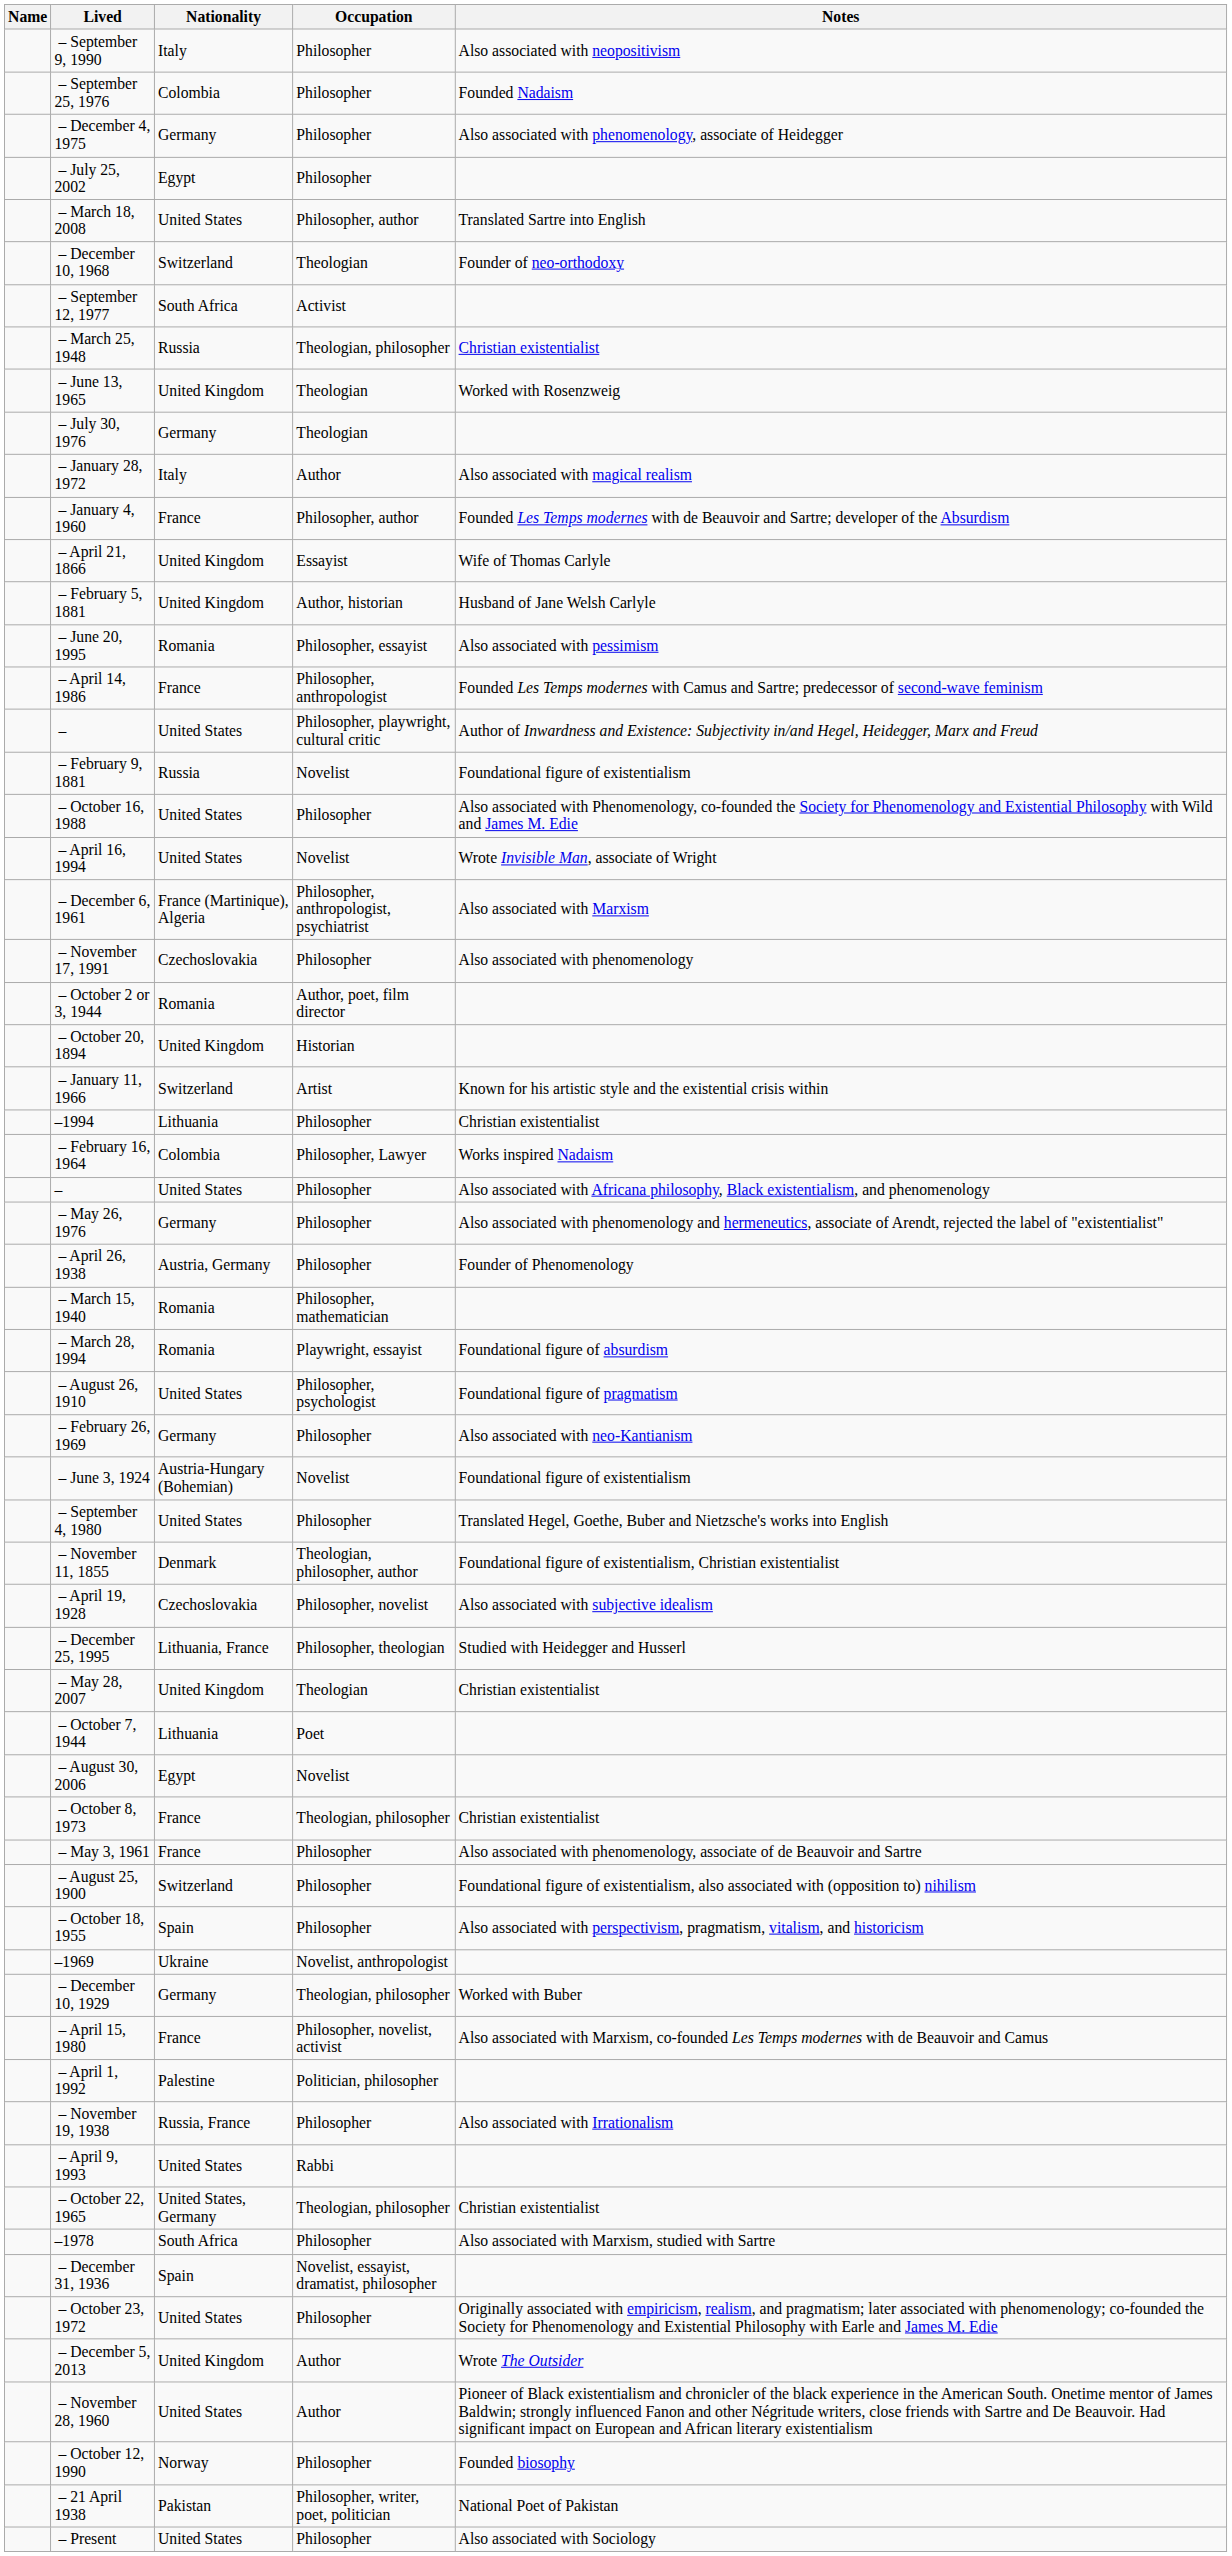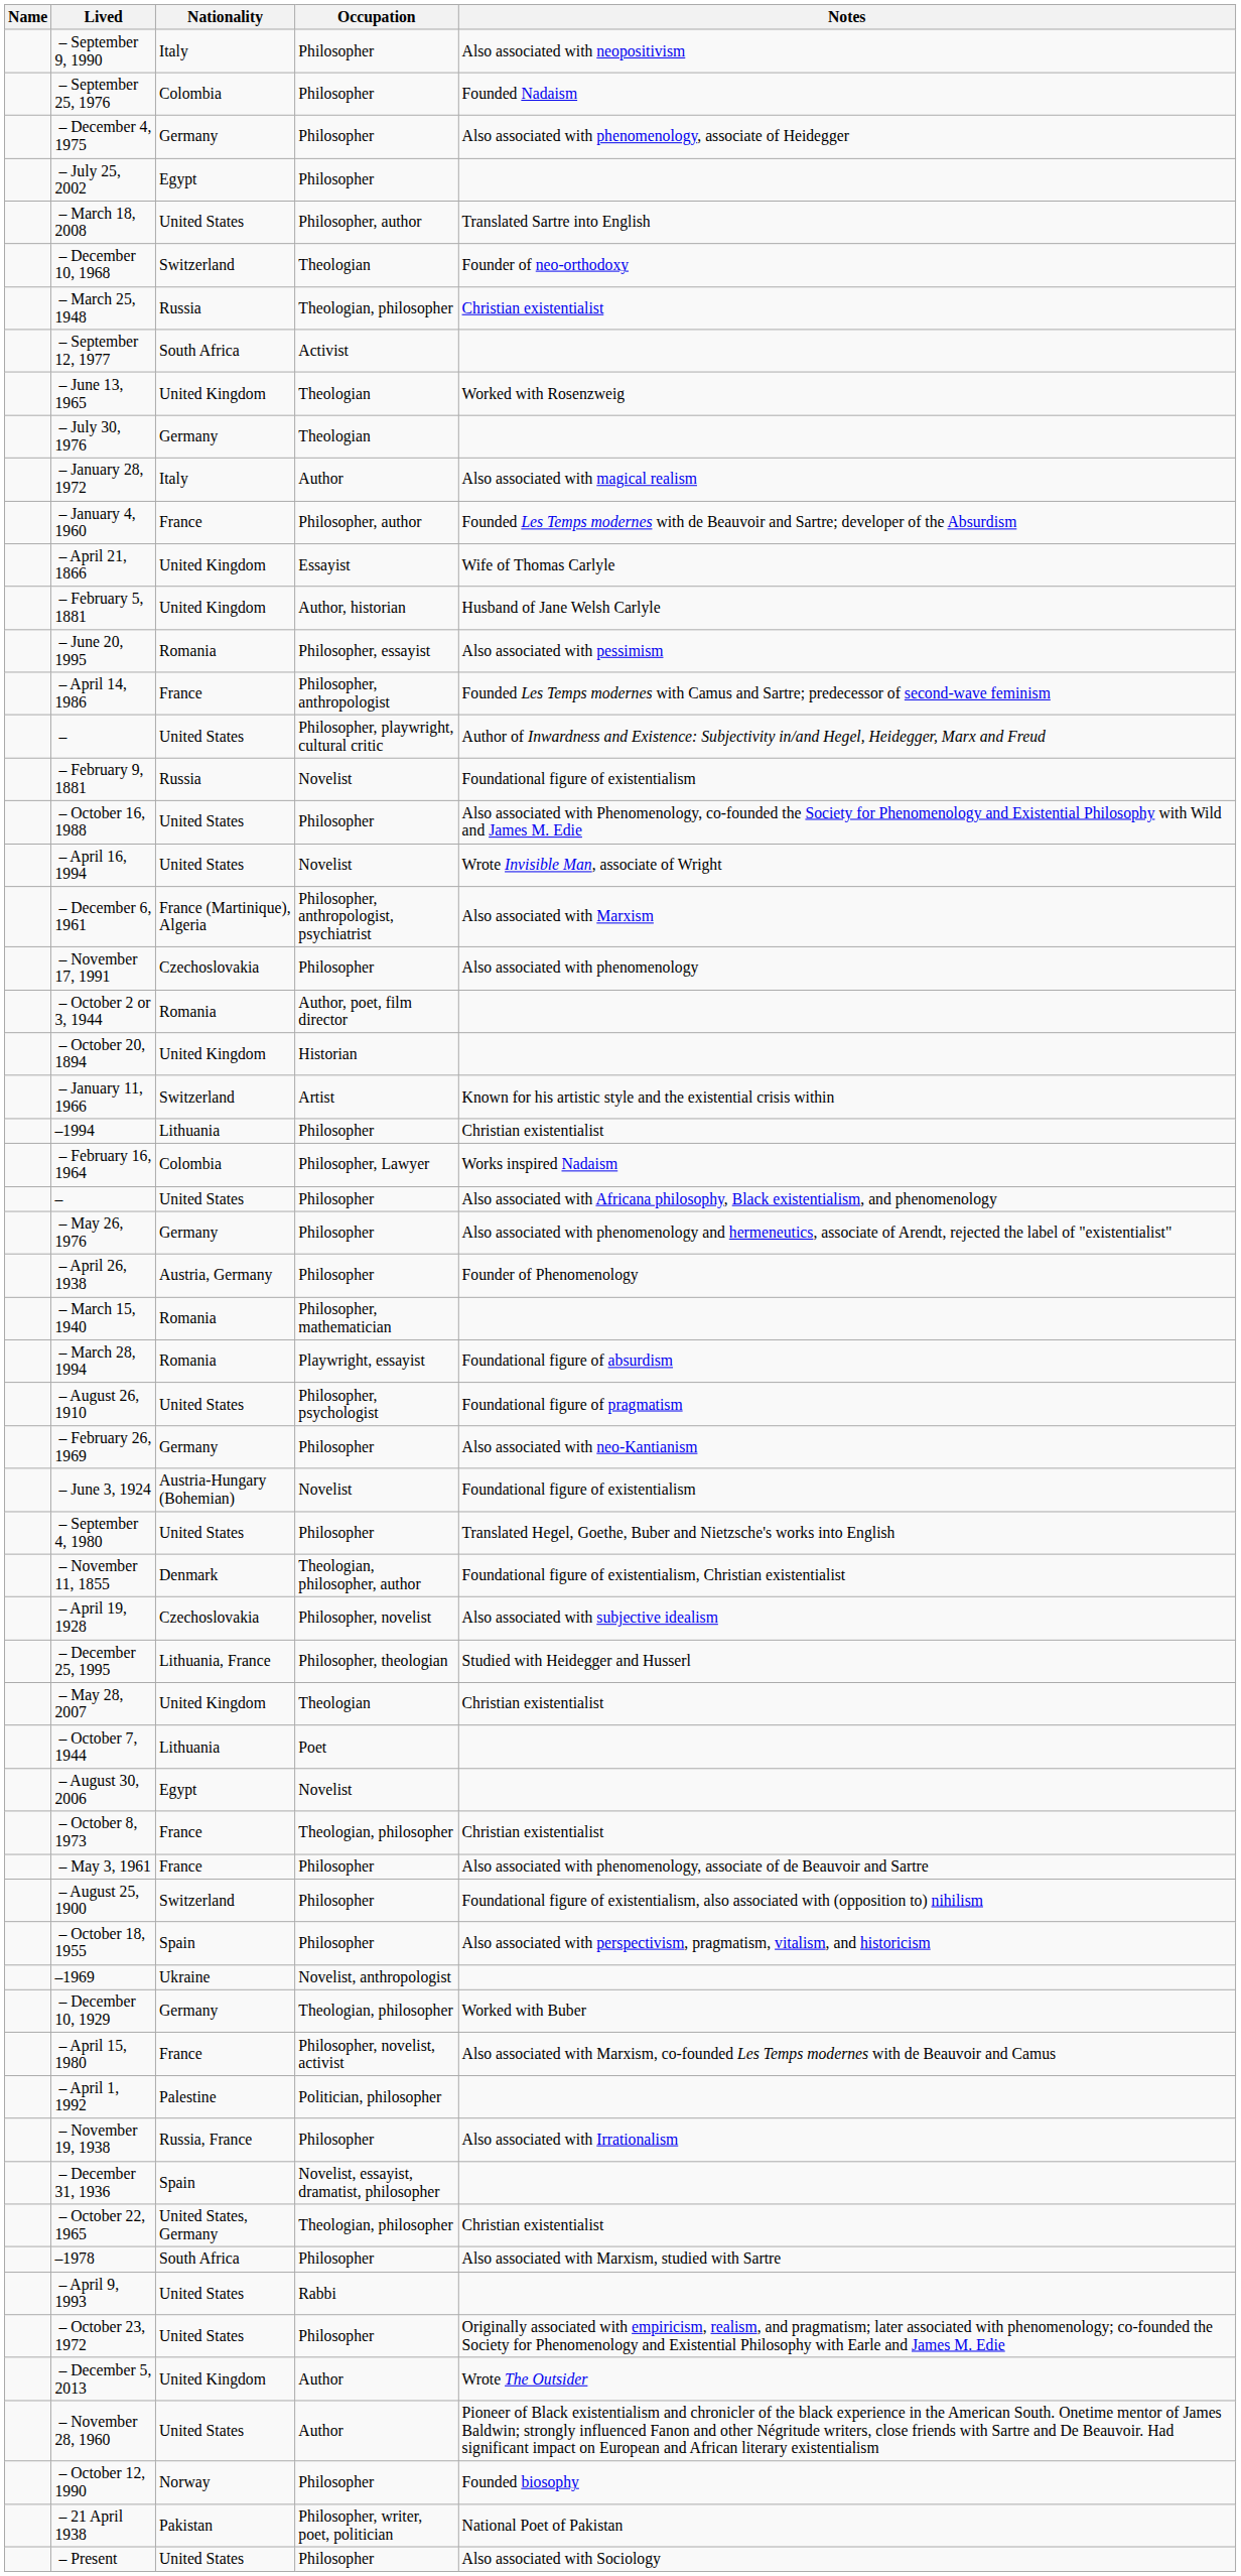 <table class="sortable wikitable">
 <tr>
 <th>Name</th>
 <th>Lived</th>
 <th>Nationality</th>
 <th>Occupation</th>
 <th class="unsortable">Notes</th>
 </tr>
 <tr>
 <td></td>
 <td> – September 9, 1990</td>
 <td>Italy</td>
 <td>Philosopher</td>
 <td>Also associated with <a href='#'>neopositivism</a></td>
 </tr>
 <tr>
 <td></td>
 <td> – September 25, 1976</td>
 <td>Colombia</td>
 <td>Philosopher</td>
 <td>Founded <a href='#'>Nadaism</a></td>
 </tr>
 <tr>
 <td></td>
 <td> – December 4, 1975</td>
 <td>Germany</td>
 <td>Philosopher</td>
 <td>Also associated with <a href='#'>phenomenology</a>, associate of Heidegger</td>
 </tr>
 <tr>
 <td></td>
 <td> – July 25, 2002</td>
 <td>Egypt</td>
 <td>Philosopher</td>
 <td></td>
 </tr>
 <tr>
 <td></td>
 <td> – March 18, 2008</td>
 <td>United States</td>
 <td>Philosopher, author</td>
 <td>Translated Sartre into English</td>
 </tr>
 <tr>
 <td></td>
 <td> – December 10, 1968</td>
 <td>Switzerland</td>
 <td>Theologian</td>
 <td>Founder of <a href='#'>neo-orthodoxy</a></td>
 </tr>
 <tr>
 <td></td>
+<td> – March 25, 1948</td>
+<td>Russia</td>
+<td>Theologian, philosopher</td>
+<td><a href='#'>Christian existentialist</a></td>
+</tr>
+<tr>
+<td></td>
 <td> – September 12, 1977</td>
 <td>South Africa</td>
 <td>Activist</td>
 <td></td>
-</tr>
-<tr>
-<td></td>
-<td> – March 25, 1948</td>
-<td>Russia</td>
-<td>Theologian, philosopher</td>
-<td><a href='#'>Christian existentialist</a></td>
 </tr>
 <tr>
 <td></td>
 <td> – June 13, 1965</td>
 <td>United Kingdom</td>
 <td>Theologian</td>
 <td>Worked with Rosenzweig</td>
 </tr>
 <tr>
 <td></td>
 <td> – July 30, 1976</td>
 <td>Germany</td>
 <td>Theologian</td>
 <td></td>
 </tr>
 <tr>
 <td></td>
 <td> – January 28, 1972</td>
 <td>Italy</td>
 <td>Author</td>
 <td>Also associated with <a href='#'>magical realism</a></td>
 </tr>
 <tr>
 <td></td>
 <td> – January 4, 1960</td>
 <td>France</td>
 <td>Philosopher, author</td>
 <td>Founded <em><a href='#'>Les Temps modernes</a></em> with de Beauvoir and Sartre; developer of the <a href='#'>Absurdism</a></td>
 </tr>
 <tr>
 <td></td>
 <td> – April 21, 1866</td>
 <td>United Kingdom</td>
 <td>Essayist</td>
 <td>Wife of Thomas Carlyle</td>
 </tr>
 <tr>
 <td></td>
 <td> – February 5, 1881</td>
 <td>United Kingdom</td>
 <td>Author, historian</td>
 <td>Husband of Jane Welsh Carlyle</td>
 </tr>
 <tr>
 <td></td>
 <td> – June 20, 1995</td>
 <td>Romania</td>
 <td>Philosopher, essayist</td>
 <td>Also associated with <a href='#'>pessimism</a></td>
 </tr>
 <tr>
 <td></td>
 <td> – April 14, 1986</td>
 <td>France</td>
 <td>Philosopher, anthropologist</td>
 <td>Founded <em>Les Temps modernes</em> with Camus and Sartre; predecessor of <a href='#'>second-wave feminism</a></td>
 </tr>
 <tr>
 <td></td>
 <td> –</td>
 <td>United States</td>
 <td>Philosopher, playwright, cultural critic</td>
 <td>Author of <em>Inwardness and Existence: Subjectivity in/and Hegel, Heidegger, Marx and Freud</em></td>
 </tr>
 <tr>
 <td></td>
 <td> – February 9, 1881</td>
 <td>Russia</td>
 <td>Novelist</td>
 <td>Foundational figure of existentialism</td>
 </tr>
 <tr>
 <td></td>
 <td> – October 16, 1988</td>
 <td>United States</td>
 <td>Philosopher</td>
 <td>Also associated with Phenomenology, co-founded the <a href='#'>Society for Phenomenology and Existential Philosophy</a> with Wild and <a href='#'>James M. Edie</a></td>
 </tr>
 <tr>
 <td></td>
 <td> – April 16, 1994</td>
 <td>United States</td>
 <td>Novelist</td>
 <td>Wrote <em><a href='#'>Invisible Man</a></em>, associate of Wright</td>
 </tr>
 <tr>
 <td></td>
 <td> – December 6, 1961</td>
 <td>France (Martinique), Algeria</td>
 <td>Philosopher, anthropologist, psychiatrist</td>
 <td>Also associated with <a href='#'>Marxism</a></td>
 </tr>
 <tr>
 <td></td>
 <td> – November 17, 1991</td>
 <td>Czechoslovakia</td>
 <td>Philosopher</td>
 <td>Also associated with phenomenology</td>
 </tr>
 <tr>
 <td></td>
 <td> – October 2 or 3, 1944</td>
 <td>Romania</td>
 <td>Author, poet, film director</td>
 <td></td>
 </tr>
 <tr>
 <td></td>
 <td> – October 20, 1894</td>
 <td>United Kingdom</td>
 <td>Historian</td>
 <td></td>
 </tr>
 <tr>
 <td></td>
 <td> – January 11, 1966</td>
 <td>Switzerland</td>
 <td>Artist</td>
 <td>Known for his artistic style and the existential crisis within</td>
 </tr>
 <tr>
 <td></td>
 <td>–1994</td>
 <td>Lithuania</td>
 <td>Philosopher</td>
 <td>Christian existentialist</td>
 </tr>
 <tr>
 <td></td>
 <td> – February 16, 1964</td>
 <td>Colombia</td>
 <td>Philosopher, Lawyer</td>
 <td>Works inspired <a href='#'>Nadaism</a></td>
 </tr>
 <tr>
 <td></td>
 <td>–</td>
 <td>United States</td>
 <td>Philosopher</td>
 <td>Also associated with <a href='#'>Africana philosophy</a>, <a href='#'>Black existentialism</a>, and phenomenology</td>
 </tr>
 <tr>
 <td></td>
 <td> – May 26, 1976</td>
 <td>Germany</td>
 <td>Philosopher</td>
 <td>Also associated with phenomenology and <a href='#'>hermeneutics</a>, associate of Arendt, rejected the label of "existentialist"</td>
 </tr>
 <tr>
 <td></td>
 <td> – April 26, 1938</td>
 <td>Austria, Germany</td>
 <td>Philosopher</td>
 <td>Founder of Phenomenology</td>
 </tr>
 <tr>
 <td></td>
 <td> – March 15, 1940</td>
 <td>Romania</td>
 <td>Philosopher, mathematician</td>
 <td></td>
 </tr>
 <tr>
 <td></td>
 <td> – March 28, 1994</td>
 <td>Romania</td>
 <td>Playwright, essayist</td>
 <td>Foundational figure of <a href='#'>absurdism</a></td>
 </tr>
 <tr>
 <td></td>
 <td> – August 26, 1910</td>
 <td>United States</td>
 <td>Philosopher, psychologist</td>
 <td>Foundational figure of <a href='#'>pragmatism</a></td>
 </tr>
 <tr>
 <td></td>
 <td> – February 26, 1969</td>
 <td>Germany</td>
 <td>Philosopher</td>
 <td>Also associated with <a href='#'>neo-Kantianism</a></td>
 </tr>
 <tr>
 <td></td>
 <td> – June 3, 1924</td>
 <td>Austria-Hungary (Bohemian)</td>
 <td>Novelist</td>
 <td>Foundational figure of existentialism</td>
 </tr>
 <tr>
 <td></td>
 <td> – September 4, 1980</td>
 <td>United States</td>
 <td>Philosopher</td>
 <td>Translated Hegel, Goethe, Buber and Nietzsche's works into English</td>
 </tr>
 <tr>
 <td></td>
 <td> – November 11, 1855</td>
 <td>Denmark</td>
 <td>Theologian, philosopher, author</td>
 <td>Foundational figure of existentialism, Christian existentialist</td>
 </tr>
 <tr>
 <td></td>
 <td> – April 19, 1928</td>
 <td>Czechoslovakia</td>
 <td>Philosopher, novelist</td>
 <td>Also associated with <a href='#'>subjective idealism</a></td>
 </tr>
 <tr>
 <td></td>
 <td> – December 25, 1995</td>
 <td>Lithuania, France</td>
 <td>Philosopher, theologian</td>
 <td>Studied with Heidegger and Husserl</td>
 </tr>
 <tr>
 <td></td>
 <td> – May 28, 2007</td>
 <td>United Kingdom</td>
 <td>Theologian</td>
 <td>Christian existentialist</td>
 </tr>
 <tr>
 <td></td>
 <td> – October 7, 1944</td>
 <td>Lithuania</td>
 <td>Poet</td>
 <td></td>
 </tr>
 <tr>
 <td></td>
 <td> – August 30, 2006</td>
 <td>Egypt</td>
 <td>Novelist</td>
 <td></td>
 </tr>
 <tr>
 <td></td>
 <td> – October 8, 1973</td>
 <td>France</td>
 <td>Theologian, philosopher</td>
 <td>Christian existentialist</td>
 </tr>
 <tr>
 <td></td>
 <td> – May 3, 1961</td>
 <td>France</td>
 <td>Philosopher</td>
 <td>Also associated with phenomenology, associate of de Beauvoir and Sartre</td>
 </tr>
 <tr>
 <td></td>
 <td> – August 25, 1900</td>
 <td>Switzerland</td>
 <td>Philosopher</td>
 <td>Foundational figure of existentialism, also associated with (opposition to) <a href='#'>nihilism</a></td>
 </tr>
 <tr>
 <td></td>
 <td> – October 18, 1955</td>
 <td>Spain</td>
 <td>Philosopher</td>
 <td>Also associated with <a href='#'>perspectivism</a>, pragmatism, <a href='#'>vitalism</a>, and <a href='#'>historicism</a></td>
 </tr>
 <tr>
 <td></td>
 <td>–1969</td>
 <td>Ukraine</td>
 <td>Novelist, anthropologist</td>
 <td></td>
 </tr>
 <tr>
 <td></td>
 <td> – December 10, 1929</td>
 <td>Germany</td>
 <td>Theologian, philosopher</td>
 <td>Worked with Buber</td>
 </tr>
 <tr>
 <td></td>
 <td> – April 15, 1980</td>
 <td>France</td>
 <td>Philosopher, novelist, activist</td>
 <td>Also associated with Marxism, co-founded <em>Les Temps modernes</em> with de Beauvoir and Camus</td>
 </tr>
 <tr>
 <td></td>
 <td> – April 1, 1992</td>
 <td>Palestine</td>
 <td>Politician, philosopher</td>
 <td></td>
 </tr>
 <tr>
 <td></td>
 <td> – November 19, 1938</td>
 <td>Russia, France</td>
 <td>Philosopher</td>
 <td>Also associated with <a href='#'>Irrationalism</a></td>
 </tr>
 <tr>
 <td></td>
-<td> – April 9, 1993</td>
-<td>United States</td>
-<td>Rabbi</td>
+<td> – December 31, 1936</td>
+<td>Spain</td>
+<td>Novelist, essayist, dramatist, philosopher</td>
 <td></td>
 </tr>
 <tr>
 <td></td>
 <td> – October 22, 1965</td>
 <td>United States, Germany</td>
 <td>Theologian, philosopher</td>
 <td>Christian existentialist</td>
 </tr>
 <tr>
 <td></td>
 <td>–1978</td>
 <td>South Africa</td>
 <td>Philosopher</td>
 <td>Also associated with Marxism, studied with Sartre</td>
 </tr>
 <tr>
 <td></td>
-<td> – December 31, 1936</td>
-<td>Spain</td>
-<td>Novelist, essayist, dramatist, philosopher</td>
+<td> – April 9, 1993</td>
+<td>United States</td>
+<td>Rabbi</td>
 <td></td>
 </tr>
 <tr>
 <td></td>
 <td> – October 23, 1972</td>
 <td>United States</td>
 <td>Philosopher</td>
 <td>Originally associated with <a href='#'>empiricism</a>, <a href='#'>realism</a>, and pragmatism; later associated with phenomenology; co-founded the Society for Phenomenology and Existential Philosophy with Earle and <a href='#'>James M. Edie</a></td>
 </tr>
 <tr>
 <td></td>
 <td> – December 5, 2013</td>
 <td>United Kingdom</td>
 <td>Author</td>
 <td>Wrote <em><a href='#'>The Outsider</a></em></td>
 </tr>
 <tr>
 <td></td>
 <td> – November 28, 1960</td>
 <td>United States</td>
 <td>Author</td>
 <td>Pioneer of Black existentialism and chronicler of the black experience in the American South. Onetime mentor of James Baldwin; strongly influenced Fanon and other Négritude writers, close friends with Sartre and De Beauvoir. Had significant impact on European and African literary existentialism</td>
 </tr>
 <tr>
 <td></td>
 <td> – October 12, 1990</td>
 <td>Norway</td>
 <td>Philosopher</td>
 <td>Founded <a href='#'>biosophy</a></td>
 </tr>
 <tr>
 <td></td>
 <td> – 21 April 1938</td>
 <td>Pakistan</td>
 <td>Philosopher, writer, poet, politician</td>
 <td>National Poet of Pakistan</td>
 </tr>
 <tr>
 <td></td>
 <td> – Present</td>
 <td>United States</td>
 <td>Philosopher</td>
 <td>Also associated with Sociology</td>
 </tr>
 </table>
